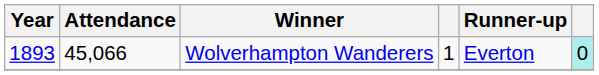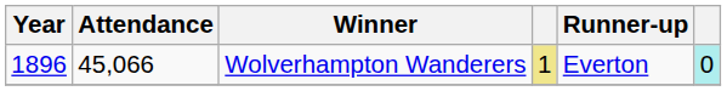 <table class="wikitable">
 <tr>
 <th>Year</th>
 <th>Attendance</th>
 <th>Winner</th>
 <th></th>
 <th>Runner-up</th>
 <th></th>
 </tr>
 <tr>
-<td><a href='#'>1893</a></td>
+<td><a href='#'>1896</a></td>
 <td>45,066</td>
 <td><a href='#'>Wolverhampton Wanderers</a></td>
-<td>1</td>
+<td style="background: khaki;">1</td>
 <td><a href='#'>Everton</a></td>
 <td style="background: paleturquoise;">0</td>
 </tr>
 <tr>
 </tr>
 </table>
